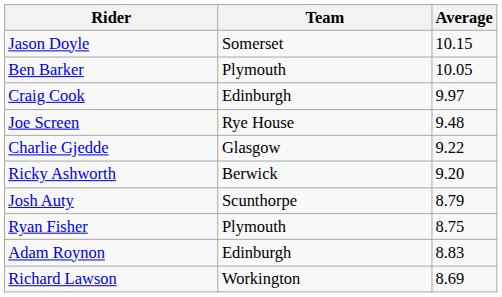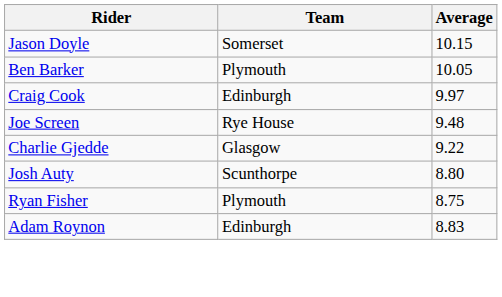 <table class="wikitable" style="font-size: 100%">
 <tr>
 <th width=200>Rider</th>
 <th width=200>Team</th>
 <th width=40>Average</th>
 </tr>
 <tr>
 <td align="left"> <a href='#'>Jason Doyle</a></td>
 <td>Somerset</td>
 <td>10.15</td>
 </tr>
 <tr>
 <td align="left"> <a href='#'>Ben Barker</a></td>
 <td>Plymouth</td>
 <td>10.05</td>
 </tr>
 <tr>
 <td align="left"> <a href='#'>Craig Cook</a></td>
 <td>Edinburgh</td>
 <td>9.97</td>
 </tr>
 <tr>
 <td align="left"> <a href='#'>Joe Screen</a></td>
 <td>Rye House</td>
 <td>9.48</td>
 </tr>
 <tr>
 <td align="left"> <a href='#'>Charlie Gjedde</a></td>
 <td>Glasgow</td>
 <td>9.22</td>
 </tr>
 <tr>
-<td align="left"> <a href='#'>Ricky Ashworth</a></td>
-<td>Berwick</td>
-<td>9.20</td>
-</tr>
-<tr>
 <td align="left"> <a href='#'>Josh Auty</a></td>
 <td>Scunthorpe</td>
-<td>8.79</td>
+<td>8.80</td>
 </tr>
 <tr>
 <td align="left"> <a href='#'>Ryan Fisher</a></td>
 <td>Plymouth</td>
 <td>8.75</td>
 </tr>
 <tr>
 <td align="left"> <a href='#'>Adam Roynon</a></td>
 <td>Edinburgh</td>
 <td>8.83</td>
 </tr>
-<tr>
-<td align="left"> <a href='#'>Richard Lawson</a></td>
-<td>Workington</td>
-<td>8.69</td>
-</tr>
 </table>
